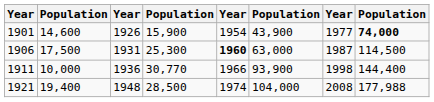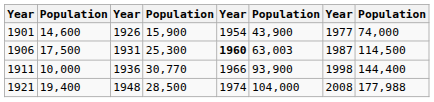 <table class="wikitable">
 <tr>
 <th>Year</th>
 <th>Population</th>
 <th>Year</th>
 <th>Population</th>
 <th>Year</th>
 <th>Population</th>
 <th>Year</th>
 <th>Population</th>
 </tr>
 <tr>
 <td>1901</td>
 <td>14,600</td>
 <td>1926</td>
 <td>15,900</td>
 <td>1954</td>
 <td>43,900</td>
 <td>1977</td>
-<td><strong>74,000</strong></td>
+<td>74,000</td>
 </tr>
 <tr>
 <td>1906</td>
 <td>17,500</td>
 <td>1931</td>
 <td>25,300</td>
 <td><strong>1960</strong></td>
-<td>63,000</td>
+<td>63,003</td>
 <td>1987</td>
 <td>114,500</td>
 </tr>
 <tr>
 <td>1911</td>
 <td>10,000</td>
 <td>1936</td>
 <td>30,770</td>
 <td>1966</td>
 <td>93,900</td>
 <td>1998</td>
 <td>144,400</td>
 </tr>
 <tr>
 <td>1921</td>
 <td>19,400</td>
 <td>1948</td>
 <td>28,500</td>
 <td>1974</td>
 <td>104,000</td>
 <td>2008</td>
 <td>177,988</td>
 </tr>
 </table>
